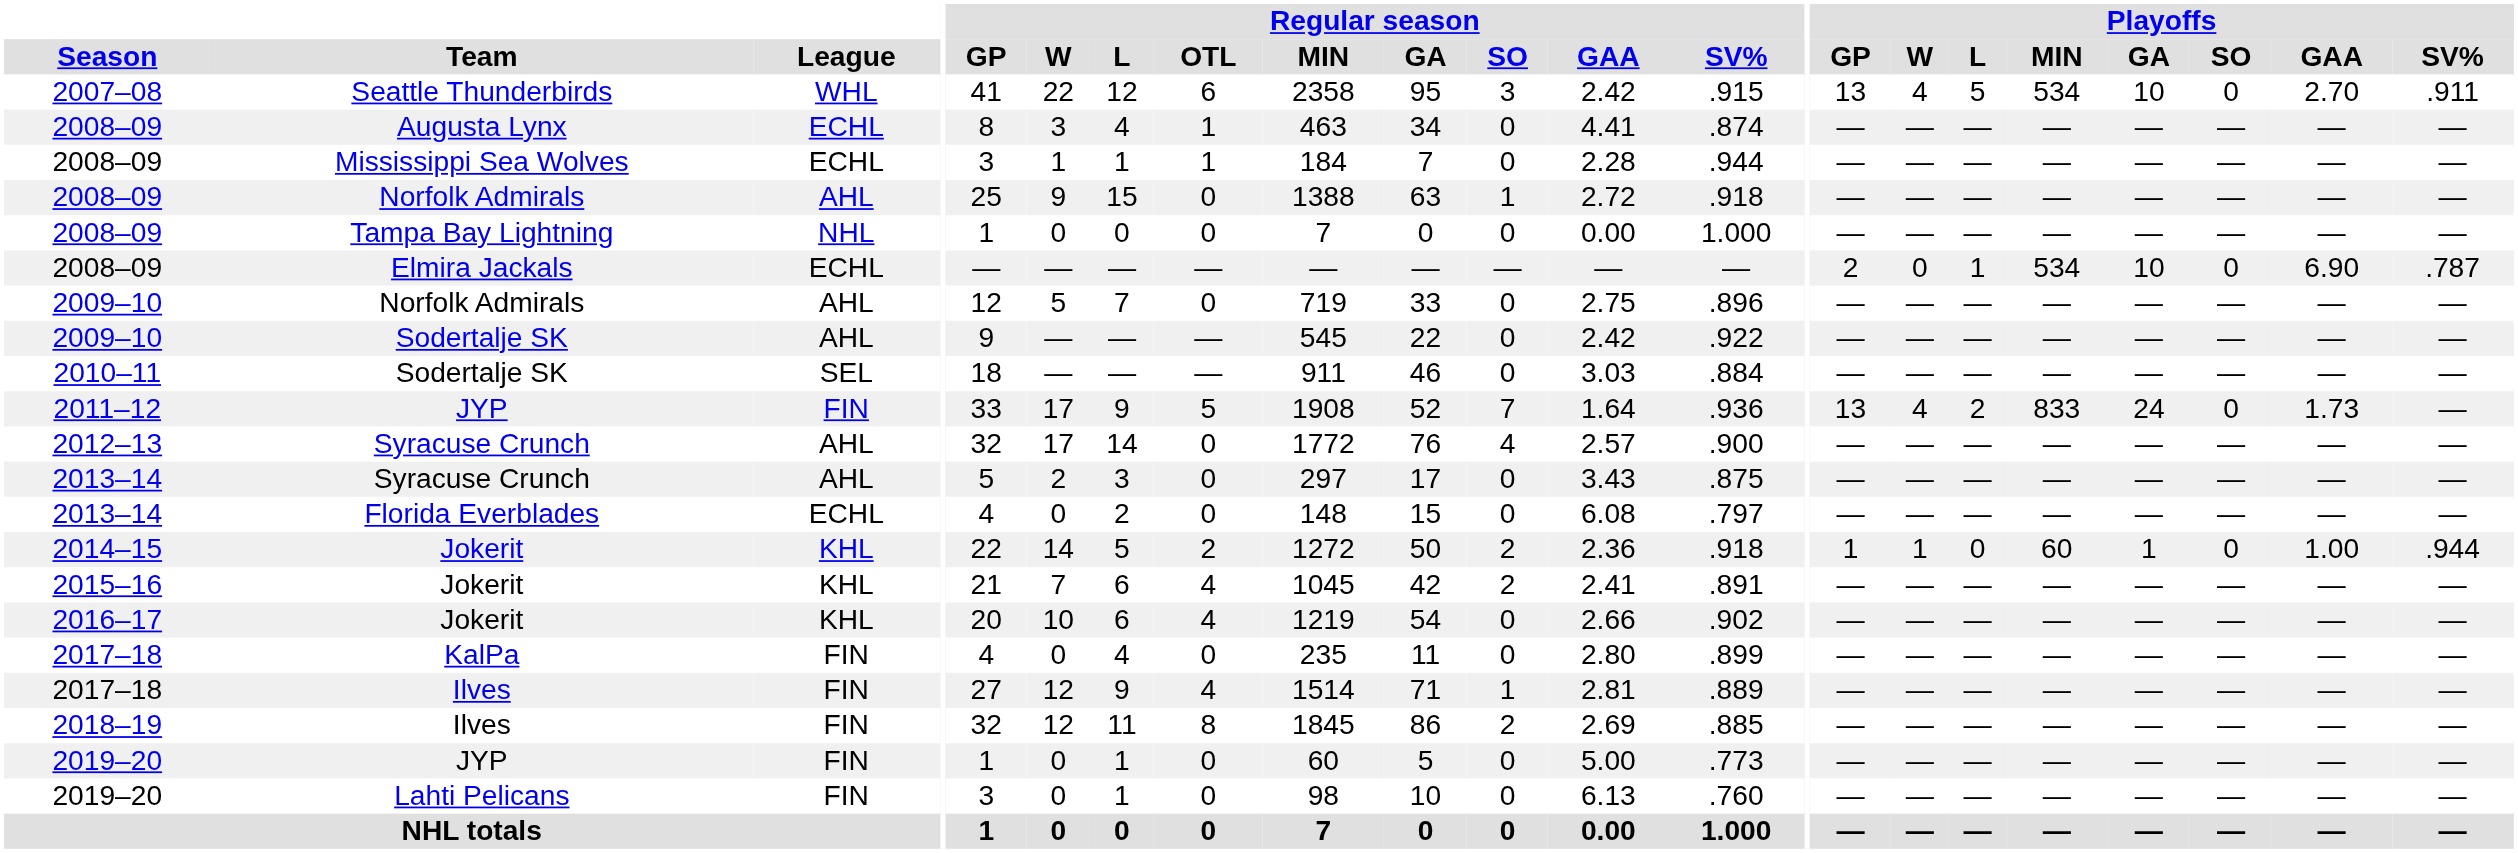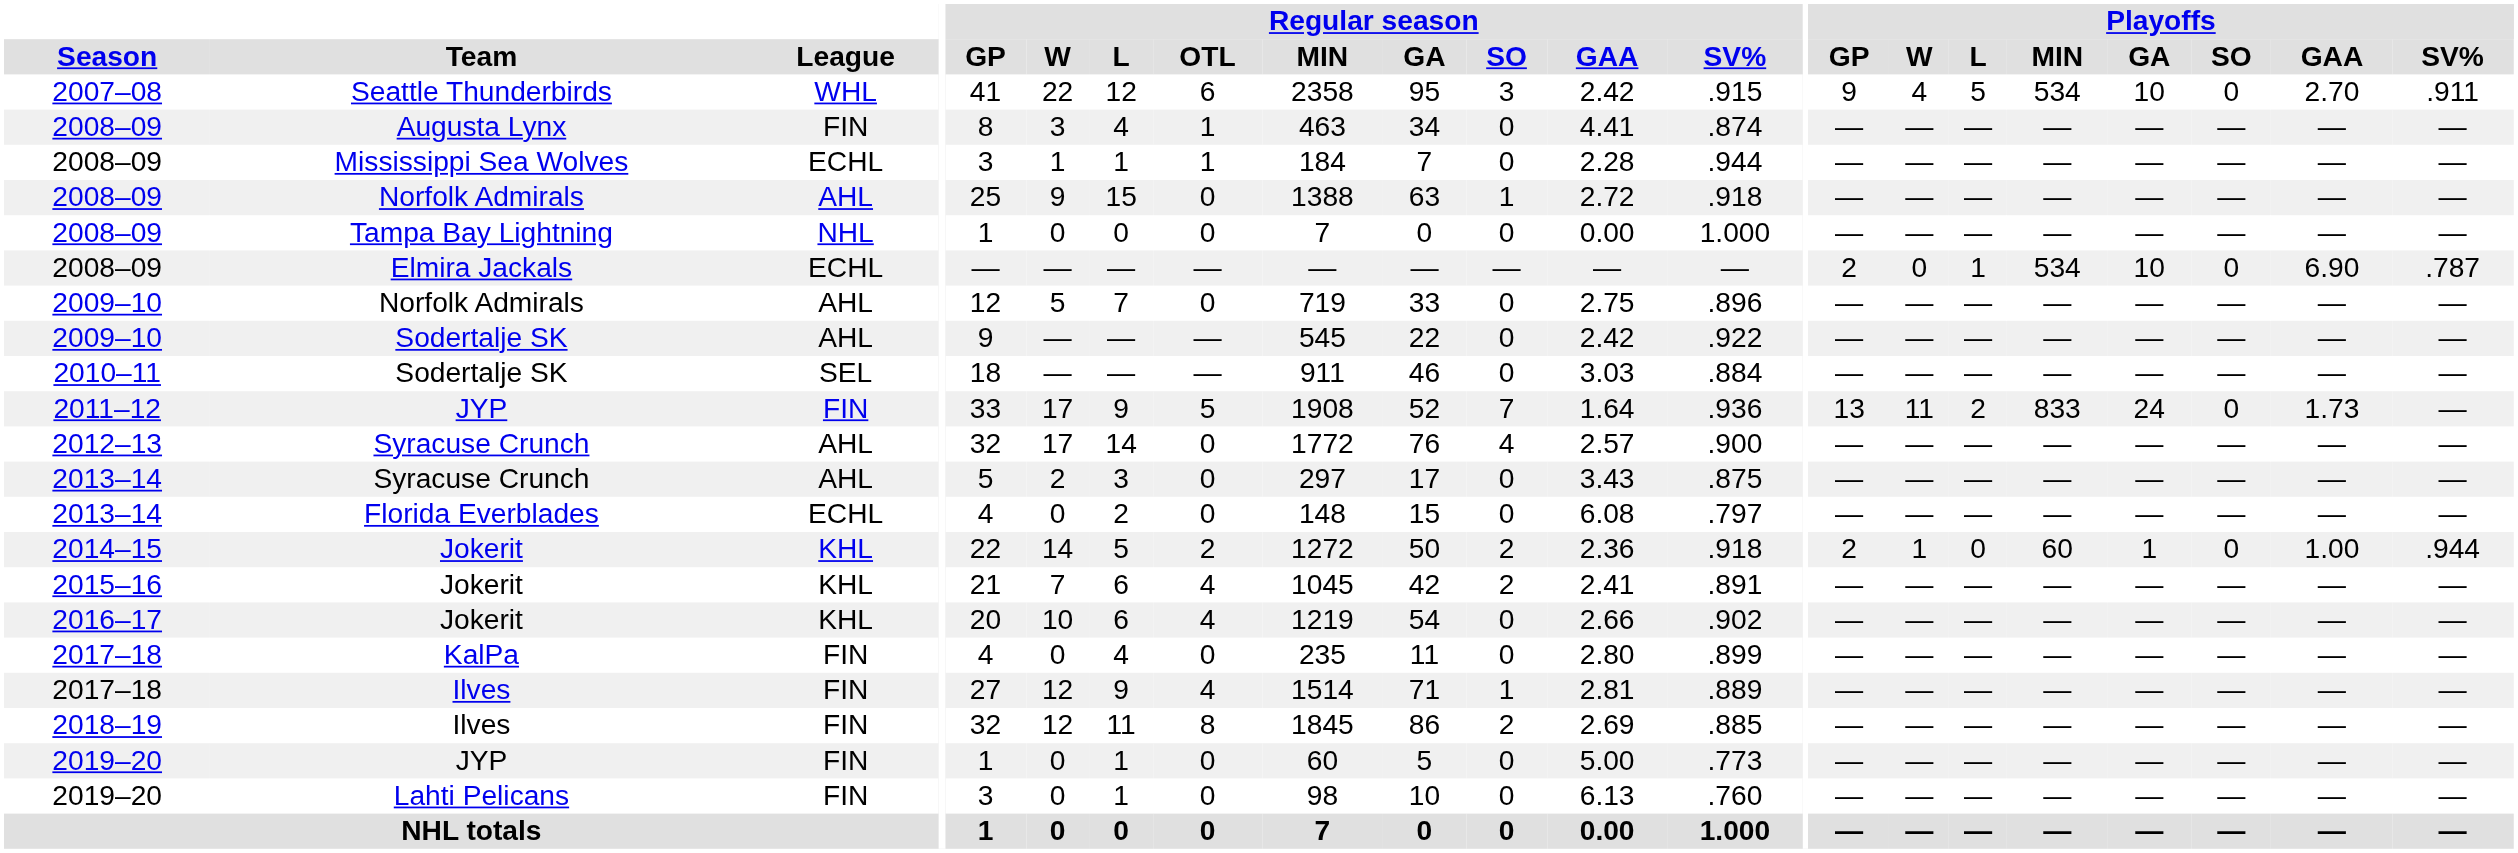 <table border="0" cellpadding="1" cellspacing="0" style="width:90%; text-align:center;">
 <tr bgcolor="#e0e0e0">
 <th colspan="3" bgcolor="#ffffff"></th>
 <th rowspan="99" bgcolor="#ffffff"></th>
 <th colspan="9" bgcolor="#e0e0e0"><a href='#'>Regular season</a></th>
 <th rowspan="99" bgcolor="#ffffff"></th>
 <th colspan="8" bgcolor="#e0e0e0"><a href='#'>Playoffs</a></th>
 </tr>
 <tr bgcolor="#e0e0e0">
 <th><a href='#'>Season</a></th>
 <th>Team</th>
 <th>League</th>
 <th>GP</th>
 <th>W</th>
 <th>L</th>
 <th>OTL</th>
 <th>MIN</th>
 <th>GA</th>
 <th><a href='#'>SO</a></th>
 <th><a href='#'>GAA</a></th>
 <th><a href='#'>SV%</a></th>
 <th>GP</th>
 <th>W</th>
 <th>L</th>
 <th>MIN</th>
 <th>GA</th>
 <th>SO</th>
 <th>GAA</th>
 <th>SV%</th>
 </tr>
 <tr>
 <td><a href='#'>2007–08</a></td>
 <td><a href='#'>Seattle Thunderbirds</a></td>
 <td><a href='#'>WHL</a></td>
 <td>41</td>
 <td>22</td>
 <td>12</td>
 <td>6</td>
 <td>2358</td>
 <td>95</td>
 <td>3</td>
 <td>2.42</td>
 <td>.915</td>
-<td>13</td>
+<td>9</td>
 <td>4</td>
 <td>5</td>
 <td>534</td>
 <td>10</td>
 <td>0</td>
 <td>2.70</td>
 <td>.911</td>
 </tr>
 <tr bgcolor="#f0f0f0">
 <td><a href='#'>2008–09</a></td>
 <td><a href='#'>Augusta Lynx</a></td>
-<td><a href='#'>ECHL</a></td>
+<td>FIN</td>
 <td>8</td>
 <td>3</td>
 <td>4</td>
 <td>1</td>
 <td>463</td>
 <td>34</td>
 <td>0</td>
 <td>4.41</td>
 <td>.874</td>
 <td>—</td>
 <td>—</td>
 <td>—</td>
 <td>—</td>
 <td>—</td>
 <td>—</td>
 <td>—</td>
 <td>—</td>
 </tr>
 <tr>
 <td>2008–09</td>
 <td><a href='#'>Mississippi Sea Wolves</a></td>
 <td>ECHL</td>
 <td>3</td>
 <td>1</td>
 <td>1</td>
 <td>1</td>
 <td>184</td>
 <td>7</td>
 <td>0</td>
 <td>2.28</td>
 <td>.944</td>
 <td>—</td>
 <td>—</td>
 <td>—</td>
 <td>—</td>
 <td>—</td>
 <td>—</td>
 <td>—</td>
 <td>—</td>
 </tr>
 <tr bgcolor="#f0f0f0">
 <td><a href='#'>2008–09</a></td>
 <td><a href='#'>Norfolk Admirals</a></td>
 <td><a href='#'>AHL</a></td>
 <td>25</td>
 <td>9</td>
 <td>15</td>
 <td>0</td>
 <td>1388</td>
 <td>63</td>
 <td>1</td>
 <td>2.72</td>
 <td>.918</td>
 <td>—</td>
 <td>—</td>
 <td>—</td>
 <td>—</td>
 <td>—</td>
 <td>—</td>
 <td>—</td>
 <td>—</td>
 </tr>
 <tr>
 <td><a href='#'>2008–09</a></td>
 <td><a href='#'>Tampa Bay Lightning</a></td>
 <td><a href='#'>NHL</a></td>
 <td>1</td>
 <td>0</td>
 <td>0</td>
 <td>0</td>
 <td>7</td>
 <td>0</td>
 <td>0</td>
 <td>0.00</td>
 <td>1.000</td>
 <td>—</td>
 <td>—</td>
 <td>—</td>
 <td>—</td>
 <td>—</td>
 <td>—</td>
 <td>—</td>
 <td>—</td>
 </tr>
 <tr bgcolor="#f0f0f0">
 <td>2008–09</td>
 <td><a href='#'>Elmira Jackals</a></td>
 <td>ECHL</td>
 <td>—</td>
 <td>—</td>
 <td>—</td>
 <td>—</td>
 <td>—</td>
 <td>—</td>
 <td>—</td>
 <td>—</td>
 <td>—</td>
 <td>2</td>
 <td>0</td>
 <td>1</td>
 <td>534</td>
 <td>10</td>
 <td>0</td>
 <td>6.90</td>
 <td>.787</td>
 </tr>
 <tr>
 <td><a href='#'>2009–10</a></td>
 <td>Norfolk Admirals</td>
 <td>AHL</td>
 <td>12</td>
 <td>5</td>
 <td>7</td>
 <td>0</td>
 <td>719</td>
 <td>33</td>
 <td>0</td>
 <td>2.75</td>
 <td>.896</td>
 <td>—</td>
 <td>—</td>
 <td>—</td>
 <td>—</td>
 <td>—</td>
 <td>—</td>
 <td>—</td>
 <td>—</td>
 </tr>
 <tr bgcolor="#f0f0f0">
 <td><a href='#'>2009–10</a></td>
 <td><a href='#'>Sodertalje SK</a></td>
 <td>AHL</td>
 <td>9</td>
 <td>—</td>
 <td>—</td>
 <td>—</td>
 <td>545</td>
 <td>22</td>
 <td>0</td>
 <td>2.42</td>
 <td>.922</td>
 <td>—</td>
 <td>—</td>
 <td>—</td>
 <td>—</td>
 <td>—</td>
 <td>—</td>
 <td>—</td>
 <td>—</td>
 </tr>
 <tr>
 <td><a href='#'>2010–11</a></td>
 <td>Sodertalje SK</td>
 <td>SEL</td>
 <td>18</td>
 <td>—</td>
 <td>—</td>
 <td>—</td>
 <td>911</td>
 <td>46</td>
 <td>0</td>
 <td>3.03</td>
 <td>.884</td>
 <td>—</td>
 <td>—</td>
 <td>—</td>
 <td>—</td>
 <td>—</td>
 <td>—</td>
 <td>—</td>
 <td>—</td>
 </tr>
 <tr bgcolor="#f0f0f0">
 <td><a href='#'>2011–12</a></td>
 <td><a href='#'>JYP</a></td>
 <td><a href='#'>FIN</a></td>
 <td>33</td>
 <td>17</td>
 <td>9</td>
 <td>5</td>
 <td>1908</td>
 <td>52</td>
 <td>7</td>
 <td>1.64</td>
 <td>.936</td>
 <td>13</td>
-<td>4</td>
+<td>11</td>
 <td>2</td>
 <td>833</td>
 <td>24</td>
 <td>0</td>
 <td>1.73</td>
 <td>—</td>
 </tr>
 <tr>
 <td><a href='#'>2012–13</a></td>
 <td><a href='#'>Syracuse Crunch</a></td>
 <td>AHL</td>
 <td>32</td>
 <td>17</td>
 <td>14</td>
 <td>0</td>
 <td>1772</td>
 <td>76</td>
 <td>4</td>
 <td>2.57</td>
 <td>.900</td>
 <td>—</td>
 <td>—</td>
 <td>—</td>
 <td>—</td>
 <td>—</td>
 <td>—</td>
 <td>—</td>
 <td>—</td>
 </tr>
 <tr bgcolor="#f0f0f0">
 <td><a href='#'>2013–14</a></td>
 <td>Syracuse Crunch</td>
 <td>AHL</td>
 <td>5</td>
 <td>2</td>
 <td>3</td>
 <td>0</td>
 <td>297</td>
 <td>17</td>
 <td>0</td>
 <td>3.43</td>
 <td>.875</td>
 <td>—</td>
 <td>—</td>
 <td>—</td>
 <td>—</td>
 <td>—</td>
 <td>—</td>
 <td>—</td>
 <td>—</td>
 </tr>
 <tr>
 <td><a href='#'>2013–14</a></td>
 <td><a href='#'>Florida Everblades</a></td>
 <td>ECHL</td>
 <td>4</td>
 <td>0</td>
 <td>2</td>
 <td>0</td>
 <td>148</td>
 <td>15</td>
 <td>0</td>
 <td>6.08</td>
 <td>.797</td>
 <td>—</td>
 <td>—</td>
 <td>—</td>
 <td>—</td>
 <td>—</td>
 <td>—</td>
 <td>—</td>
 <td>—</td>
 </tr>
 <tr bgcolor="#f0f0f0">
 <td><a href='#'>2014–15</a></td>
 <td><a href='#'>Jokerit</a></td>
 <td><a href='#'>KHL</a></td>
 <td>22</td>
 <td>14</td>
 <td>5</td>
 <td>2</td>
 <td>1272</td>
 <td>50</td>
 <td>2</td>
 <td>2.36</td>
 <td>.918</td>
-<td>1</td>
+<td>2</td>
 <td>1</td>
 <td>0</td>
 <td>60</td>
 <td>1</td>
 <td>0</td>
 <td>1.00</td>
 <td>.944</td>
 </tr>
 <tr>
 <td><a href='#'>2015–16</a></td>
 <td>Jokerit</td>
 <td>KHL</td>
 <td>21</td>
 <td>7</td>
 <td>6</td>
 <td>4</td>
 <td>1045</td>
 <td>42</td>
 <td>2</td>
 <td>2.41</td>
 <td>.891</td>
 <td>—</td>
 <td>—</td>
 <td>—</td>
 <td>—</td>
 <td>—</td>
 <td>—</td>
 <td>—</td>
 <td>—</td>
 </tr>
 <tr bgcolor="#f0f0f0">
 <td><a href='#'>2016–17</a></td>
 <td>Jokerit</td>
 <td>KHL</td>
 <td>20</td>
 <td>10</td>
 <td>6</td>
 <td>4</td>
 <td>1219</td>
 <td>54</td>
 <td>0</td>
 <td>2.66</td>
 <td>.902</td>
 <td>—</td>
 <td>—</td>
 <td>—</td>
 <td>—</td>
 <td>—</td>
 <td>—</td>
 <td>—</td>
 <td>—</td>
 </tr>
 <tr>
 <td><a href='#'>2017–18</a></td>
 <td><a href='#'>KalPa</a></td>
 <td>FIN</td>
 <td>4</td>
 <td>0</td>
 <td>4</td>
 <td>0</td>
 <td>235</td>
 <td>11</td>
 <td>0</td>
 <td>2.80</td>
 <td>.899</td>
 <td>—</td>
 <td>—</td>
 <td>—</td>
 <td>—</td>
 <td>—</td>
 <td>—</td>
 <td>—</td>
 <td>—</td>
 </tr>
 <tr bgcolor="#f0f0f0">
 <td>2017–18</td>
 <td><a href='#'>Ilves</a></td>
 <td>FIN</td>
 <td>27</td>
 <td>12</td>
 <td>9</td>
 <td>4</td>
 <td>1514</td>
 <td>71</td>
 <td>1</td>
 <td>2.81</td>
 <td>.889</td>
 <td>—</td>
 <td>—</td>
 <td>—</td>
 <td>—</td>
 <td>—</td>
 <td>—</td>
 <td>—</td>
 <td>—</td>
 </tr>
 <tr>
 <td><a href='#'>2018–19</a></td>
 <td>Ilves</td>
 <td>FIN</td>
 <td>32</td>
 <td>12</td>
 <td>11</td>
 <td>8</td>
 <td>1845</td>
 <td>86</td>
 <td>2</td>
 <td>2.69</td>
 <td>.885</td>
 <td>—</td>
 <td>—</td>
 <td>—</td>
 <td>—</td>
 <td>—</td>
 <td>—</td>
 <td>—</td>
 <td>—</td>
 </tr>
 <tr bgcolor="#f0f0f0">
 <td><a href='#'>2019–20</a></td>
 <td>JYP</td>
 <td>FIN</td>
 <td>1</td>
 <td>0</td>
 <td>1</td>
 <td>0</td>
 <td>60</td>
 <td>5</td>
 <td>0</td>
 <td>5.00</td>
 <td>.773</td>
 <td>—</td>
 <td>—</td>
 <td>—</td>
 <td>—</td>
 <td>—</td>
 <td>—</td>
 <td>—</td>
 <td>—</td>
 </tr>
 <tr>
 <td>2019–20</td>
 <td><a href='#'>Lahti Pelicans</a></td>
 <td>FIN</td>
 <td>3</td>
 <td>0</td>
 <td>1</td>
 <td>0</td>
 <td>98</td>
 <td>10</td>
 <td>0</td>
 <td>6.13</td>
 <td>.760</td>
 <td>—</td>
 <td>—</td>
 <td>—</td>
 <td>—</td>
 <td>—</td>
 <td>—</td>
 <td>—</td>
 <td>—</td>
 </tr>
 <tr bgcolor="#e0e0e0">
 <th colspan=3>NHL totals</th>
 <th>1</th>
 <th>0</th>
 <th>0</th>
 <th>0</th>
 <th>7</th>
 <th>0</th>
 <th>0</th>
 <th>0.00</th>
 <th>1.000</th>
 <th>—</th>
 <th>—</th>
 <th>—</th>
 <th>—</th>
 <th>—</th>
 <th>—</th>
 <th>—</th>
 <th>—</th>
 </tr>
 </table>
